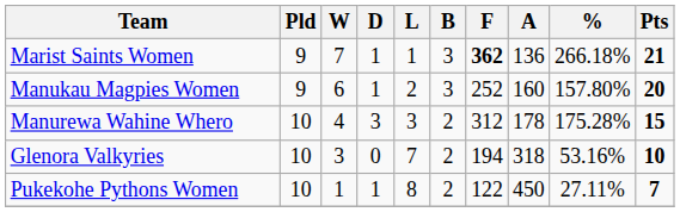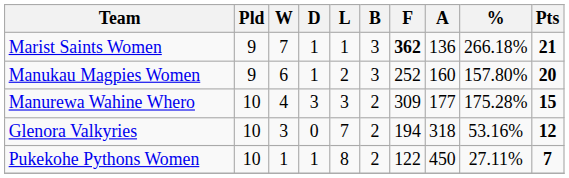 <table class="wikitable" style="text-align:center;">
 <tr>
 <th width=200>Team</th>
 <th width=20 abbr="Played">Pld</th>
 <th width=20 abbr="Won">W</th>
 <th width=20 abbr="Drawn">D</th>
 <th width=20 abbr="Lost">L</th>
 <th width=20 abbr="Bye">B</th>
 <th width=20 abbr="For">F</th>
 <th width=20 abbr="Against">A</th>
 <th width=20 abbr="Percentage">%</th>
 <th width=20 abbr="Points">Pts</th>
 </tr>
 <tr>
 <td style="text-align:left;"><a href='#'>Marist Saints Women</a></td>
 <td>9</td>
 <td>7</td>
 <td>1</td>
 <td>1</td>
 <td>3</td>
 <td><strong>362</strong></td>
 <td>136</td>
 <td>266.18%</td>
 <td><strong>21</strong></td>
 </tr>
 <tr>
 <td style="text-align:left;"><a href='#'>Manukau Magpies Women</a></td>
 <td>9</td>
 <td>6</td>
 <td>1</td>
 <td>2</td>
 <td>3</td>
 <td>252</td>
 <td>160</td>
 <td>157.80%</td>
 <td><strong>20</strong></td>
 </tr>
 <tr>
 <td style="text-align:left;"><a href='#'>Manurewa Wahine Whero</a></td>
 <td>10</td>
 <td>4</td>
 <td>3</td>
 <td>3</td>
 <td>2</td>
-<td>312</td>
-<td>178</td>
+<td>309</td>
+<td>177</td>
 <td>175.28%</td>
 <td><strong>15</strong></td>
 </tr>
 <tr>
 <td style="text-align:left;"><a href='#'>Glenora Valkyries</a></td>
 <td>10</td>
 <td>3</td>
 <td>0</td>
 <td>7</td>
 <td>2</td>
 <td>194</td>
 <td>318</td>
 <td>53.16%</td>
-<td><strong>10</strong></td>
+<td><strong>12</strong></td>
 </tr>
 <tr>
 <td style="text-align:left;"><a href='#'>Pukekohe Pythons Women</a></td>
 <td>10</td>
 <td>1</td>
 <td>1</td>
 <td>8</td>
 <td>2</td>
 <td>122</td>
 <td>450</td>
 <td>27.11%</td>
 <td><strong>7</strong></td>
 </tr>
 <tr>
 </tr>
 </table>
